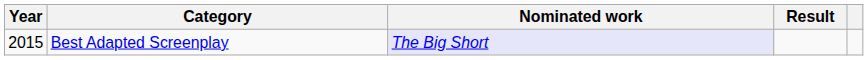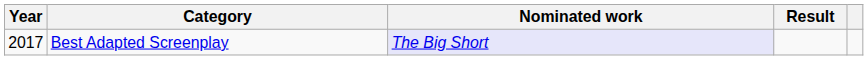 <table class=wikitable>
 <tr>
 <th scope="col" style="width:1em;">Year</th>
 <th scope="col" style="width:34em;">Category</th>
 <th scope="col" style="width:39em;">Nominated work</th>
 <th scope="col" style="width:5em;">Result</th>
 <th scope="col" style="width:1em;"></th>
 </tr>
 <tr>
-<td>2015</td>
+<td>2017</td>
 <td><a href='#'>Best Adapted Screenplay</a></td>
 <td style="background: lavender;"><em><a href='#'>The Big Short</a></em></td>
 <td></td>
 <td></td>
 </tr>
 </table>
